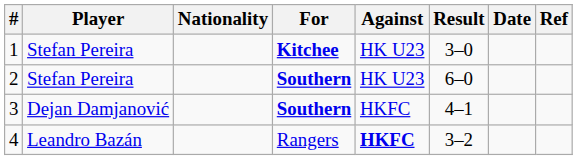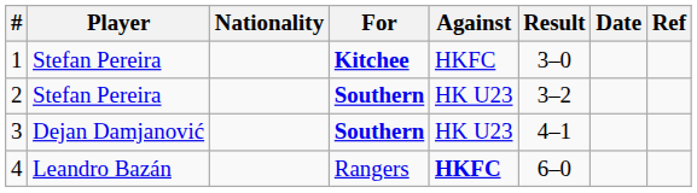 <table class="wikitable sortable">
 <tr>
 <th>#</th>
 <th>Player</th>
 <th>Nationality</th>
 <th>For</th>
 <th>Against</th>
 <th align=center>Result</th>
 <th>Date</th>
 <th>Ref</th>
 </tr>
 <tr>
 <td>1</td>
 <td><a href='#'>Stefan Pereira</a></td>
 <td></td>
 <td><strong><a href='#'>Kitchee</a></strong></td>
-<td><a href='#'>HK U23</a></td>
+<td><a href='#'>HKFC</a></td>
 <td style="text-align:center;">3–0</td>
 <td></td>
 <td></td>
 </tr>
 <tr>
 <td>2</td>
 <td><a href='#'>Stefan Pereira</a></td>
 <td></td>
 <td><strong><a href='#'>Southern</a></strong></td>
 <td><a href='#'>HK U23</a></td>
-<td style="text-align:center;">6–0</td>
+<td style="text-align:center;">3–2</td>
 <td></td>
 <td></td>
 </tr>
 <tr>
 <td>3</td>
 <td><a href='#'>Dejan Damjanović</a></td>
 <td></td>
 <td><strong><a href='#'>Southern</a></strong></td>
-<td><a href='#'>HKFC</a></td>
+<td><a href='#'>HK U23</a></td>
 <td style="text-align:center;">4–1</td>
 <td></td>
 <td></td>
 </tr>
 <tr>
 <td>4</td>
 <td><a href='#'>Leandro Bazán</a></td>
 <td></td>
 <td><a href='#'>Rangers</a></td>
 <td><strong><a href='#'>HKFC</a></strong></td>
-<td style="text-align:center;">3–2</td>
+<td style="text-align:center;">6–0</td>
 <td></td>
 <td></td>
 </tr>
 </table>
